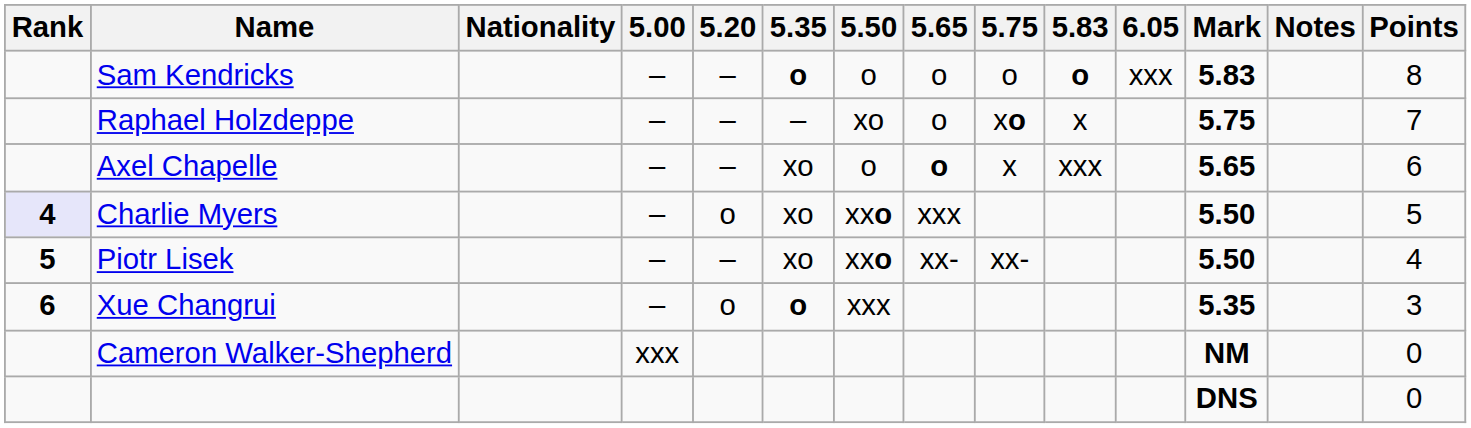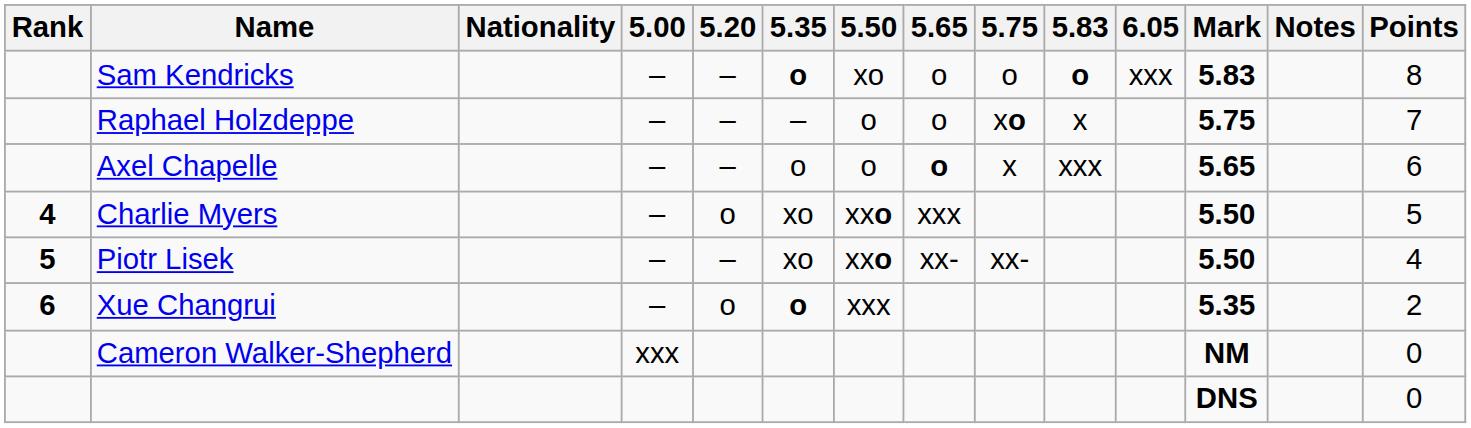 <table class="wikitable sortable" style="text-align:center">
 <tr>
 <th>Rank</th>
 <th>Name</th>
 <th>Nationality</th>
 <th>5.00</th>
 <th>5.20</th>
 <th>5.35</th>
 <th>5.50</th>
 <th>5.65</th>
 <th>5.75</th>
 <th>5.83</th>
 <th>6.05</th>
 <th>Mark</th>
 <th>Notes</th>
 <th>Points</th>
 </tr>
 <tr>
 <td></td>
 <td align=left><a href='#'>Sam Kendricks</a></td>
 <td align=left></td>
 <td>–</td>
 <td>–</td>
 <td><strong>o</strong></td>
-<td>o</td>
+<td>xo</td>
 <td>o</td>
 <td>o</td>
 <td><strong>o </strong></td>
 <td>xxx</td>
 <td><strong>5.83</strong></td>
 <td></td>
 <td>8</td>
 </tr>
 <tr>
 <td></td>
 <td align=left><a href='#'>Raphael Holzdeppe</a></td>
 <td align=left></td>
 <td>–</td>
 <td>–</td>
 <td>–</td>
-<td>xo</td>
+<td>o</td>
 <td>o</td>
 <td>x<strong>o</strong></td>
 <td>x</td>
 <td></td>
 <td><strong>5.75</strong></td>
 <td></td>
 <td>7</td>
 </tr>
 <tr>
 <td></td>
 <td align=left><a href='#'>Axel Chapelle</a></td>
 <td align=left></td>
 <td>–</td>
 <td>–</td>
-<td>xo</td>
+<td>o</td>
 <td>o</td>
 <td><strong>o </strong></td>
 <td>x</td>
 <td>xxx</td>
 <td></td>
 <td><strong>5.65</strong></td>
 <td></td>
 <td>6</td>
 </tr>
 <tr>
-<td style="background: lavender;"><strong>4</strong></td>
+<td><strong>4</strong></td>
 <td align=left><a href='#'>Charlie Myers</a></td>
 <td align=left></td>
 <td>–</td>
 <td>o</td>
 <td>xo</td>
 <td>xx<strong>o</strong></td>
 <td>xxx</td>
 <td></td>
 <td></td>
 <td></td>
 <td><strong>5.50</strong></td>
 <td></td>
 <td>5</td>
 </tr>
 <tr>
 <td><strong>5</strong></td>
 <td align=left><a href='#'>Piotr Lisek</a></td>
 <td align=left></td>
 <td>–</td>
 <td>–</td>
 <td>xo</td>
 <td>xx<strong>o</strong></td>
 <td>xx-</td>
 <td>xx-</td>
 <td></td>
 <td></td>
 <td><strong>5.50</strong></td>
 <td></td>
 <td>4</td>
 </tr>
 <tr>
 <td><strong>6</strong></td>
 <td align=left><a href='#'>Xue Changrui</a></td>
 <td align=left></td>
 <td>–</td>
 <td>o</td>
 <td><strong>o </strong></td>
 <td>xxx</td>
 <td></td>
 <td></td>
 <td></td>
 <td></td>
 <td><strong>5.35</strong></td>
 <td></td>
-<td>3</td>
+<td>2</td>
 </tr>
 <tr>
 <td></td>
 <td align=left><a href='#'>Cameron Walker-Shepherd</a></td>
 <td align=left></td>
 <td>xxx</td>
 <td></td>
 <td></td>
 <td></td>
 <td></td>
 <td></td>
 <td></td>
 <td></td>
 <td><strong>NM </strong></td>
 <td></td>
 <td>0</td>
 </tr>
 <tr>
 <td></td>
 <td align=left></td>
 <td align=left></td>
 <td></td>
 <td></td>
 <td></td>
 <td></td>
 <td></td>
 <td></td>
 <td></td>
 <td></td>
 <td><strong>DNS </strong></td>
 <td></td>
 <td>0</td>
 </tr>
 </table>
